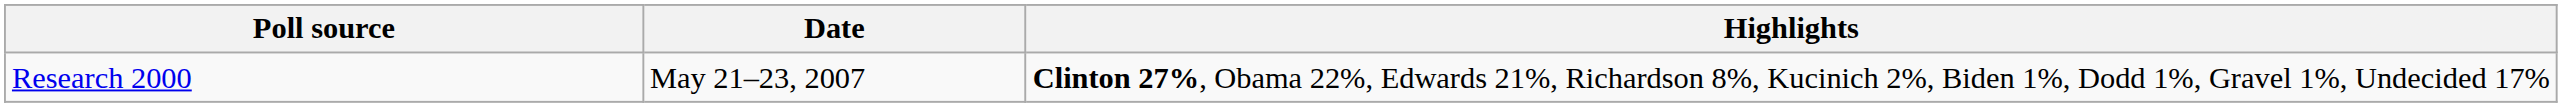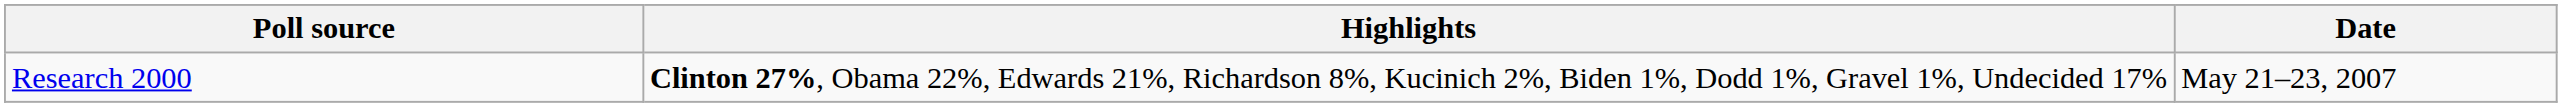 <table class="wikitable sortable">
 <tr>
 <th width="25%">Poll source</th>
+<th width="60%">Highlights</th>
 <th width="15%">Date</th>
-<th width="60%">Highlights</th>
 </tr>
 <tr>
 <td><a href='#'>Research 2000</a></td>
+<td><strong>Clinton 27%</strong>, Obama 22%, Edwards 21%, Richardson 8%, Kucinich 2%, Biden 1%, Dodd 1%, Gravel 1%, Undecided 17%</td>
 <td>May 21–23, 2007</td>
-<td><strong>Clinton 27%</strong>, Obama 22%, Edwards 21%, Richardson 8%, Kucinich 2%, Biden 1%, Dodd 1%, Gravel 1%, Undecided 17%</td>
 </tr>
 </table>
